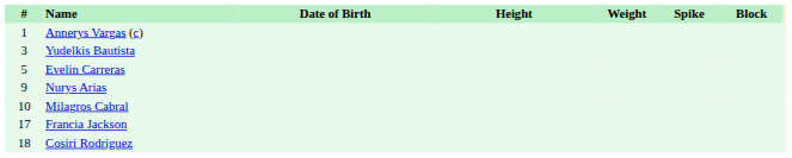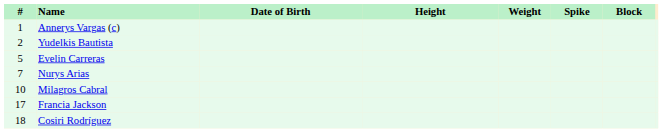 <table border=0 cellpadding=2 cellspacing=0  |- bgcolor=#FFECCE style="text-align:center; font-size:90%;" width=100%>
 <tr bgcolor=#BBF0C9>
 <th width=5%>#</th>
 <th width=25% align=left>Name</th>
 <th width=25%>Date of Birth</th>
 <th width=21%>Height</th>
 <th width=8%>Weight</th>
 <th width=8%>Spike</th>
 <th width=8%>Block</th>
 </tr>
 <tr bgcolor=#E7FAEC>
 <td>1</td>
 <td align=left><a href='#'>Annerys Vargas</a> (<a href='#'>c</a>)</td>
 <td></td>
 <td></td>
 <td></td>
 <td></td>
 <td></td>
 <td></td>
 </tr>
 <tr bgcolor=#E7FAEC>
-<td>3</td>
+<td>2</td>
 <td align=left><a href='#'>Yudelkis Bautista</a></td>
 <td></td>
 <td></td>
 <td></td>
 <td></td>
 <td></td>
 <td></td>
 </tr>
 <tr bgcolor=#E7FAEC>
 <td>5</td>
 <td align=left><a href='#'>Evelin Carreras</a></td>
 <td></td>
 <td></td>
 <td></td>
 <td></td>
 <td></td>
 <td></td>
 </tr>
 <tr bgcolor=#E7FAEC>
-<td>9</td>
+<td>7</td>
 <td align=left><a href='#'>Nurys Arias</a></td>
 <td></td>
 <td></td>
 <td></td>
 <td></td>
 <td></td>
 <td></td>
 </tr>
 <tr bgcolor=#E7FAEC>
 <td>10</td>
 <td align=left><a href='#'>Milagros Cabral</a></td>
 <td></td>
 <td></td>
 <td></td>
 <td></td>
 <td></td>
 <td></td>
 </tr>
 <tr bgcolor=#E7FAEC>
 <td>17</td>
 <td align=left><a href='#'>Francia Jackson</a></td>
 <td></td>
 <td></td>
 <td></td>
 <td></td>
 <td></td>
 <td></td>
 </tr>
 <tr bgcolor=#E7FAEC>
 <td>18</td>
 <td align=left><a href='#'>Cosiri Rodríguez</a></td>
 <td></td>
 <td></td>
 <td></td>
 <td></td>
 <td></td>
 <td></td>
 </tr>
 </table>
